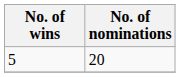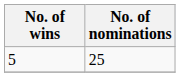 <table class="wikitable">
 <tr style="background:#ebf5ff;">
 <th style="width:75px;">No. of wins</th>
 <th style="width:75px;">No. of nominations</th>
 </tr>
 <tr>
 <td>5</td>
-<td>20</td>
+<td>25</td>
 </tr>
 <tr>
 </tr>
 </table>
